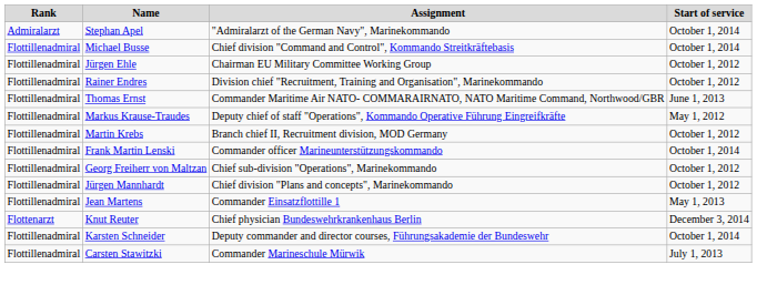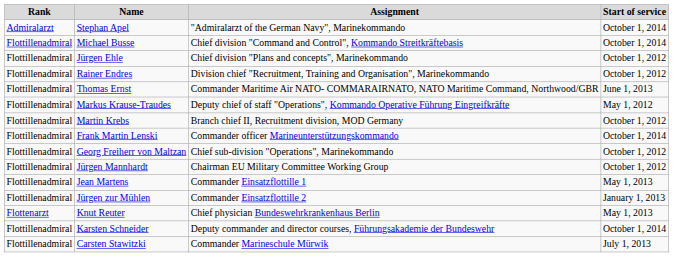 <table class="wikitable">
 <tr>
 <th style="background:#dadada">Rank</th>
 <th style="background:#dadada">Name</th>
 <th style="background:#dadada">Assignment</th>
 <th style="background:#dadada">Start of service</th>
 </tr>
 <tr>
 <td><a href='#'>Admiralarzt</a></td>
 <td><a href='#'>Stephan Apel</a></td>
 <td>"Admiralarzt of the German Navy", Marinekommando</td>
 <td>October 1, 2014</td>
 </tr>
 <tr>
 <td><a href='#'>Flottillenadmiral</a></td>
 <td><a href='#'>Michael Busse</a></td>
 <td>Chief division "Command and Control", <a href='#'>Kommando Streitkräftebasis</a></td>
 <td>October 1, 2014</td>
 </tr>
 <tr>
 <td>Flottillenadmiral</td>
 <td><a href='#'>Jürgen Ehle</a></td>
-<td align="left">Chairman EU Military Committee Working Group</td>
+<td>Chief division "Plans and concepts", Marinekommando</td>
 <td>October 1, 2012</td>
 </tr>
 <tr>
 <td>Flottillenadmiral</td>
 <td><a href='#'>Rainer Endres</a></td>
 <td>Division chief "Recruitment, Training and Organisation", Marinekommando</td>
 <td>October 1, 2012</td>
 </tr>
 <tr>
 <td>Flottillenadmiral</td>
 <td><a href='#'>Thomas Ernst</a></td>
 <td>Commander Maritime Air NATO- COMMARAIRNATO, NATO Maritime Command, Northwood/GBR</td>
 <td>June 1, 2013</td>
 </tr>
 <tr>
 <td>Flottillenadmiral</td>
 <td><a href='#'>Markus Krause-Traudes</a></td>
 <td>Deputy chief of staff "Operations", <a href='#'>Kommando Operative Führung Eingreifkräfte</a></td>
 <td>May 1, 2012</td>
 </tr>
 <tr>
 <td>Flottillenadmiral</td>
 <td><a href='#'>Martin Krebs</a></td>
 <td>Branch chief II, Recruitment division, MOD Germany</td>
 <td>October 1, 2012</td>
 </tr>
 <tr>
 <td>Flottillenadmiral</td>
 <td><a href='#'>Frank Martin Lenski</a></td>
 <td>Commander officer <a href='#'>Marineunterstützungskommando</a></td>
 <td>October 1, 2014</td>
 </tr>
 <tr>
 <td>Flottillenadmiral</td>
 <td><a href='#'>Georg Freiherr von Maltzan</a></td>
 <td>Chief sub-division "Operations", Marinekommando</td>
 <td>October 1, 2012</td>
 </tr>
 <tr>
 <td>Flottillenadmiral</td>
 <td><a href='#'>Jürgen Mannhardt</a></td>
-<td>Chief division "Plans and concepts", Marinekommando</td>
+<td align="left">Chairman EU Military Committee Working Group</td>
 <td>October 1, 2012</td>
 </tr>
 <tr>
 <td align="left">Flottillenadmiral</td>
 <td><a href='#'>Jean Martens</a></td>
 <td>Commander <a href='#'>Einsatzflottille 1</a></td>
 <td>May 1, 2013</td>
 </tr>
 <tr>
+<td>Flottillenadmiral</td>
+<td><a href='#'>Jürgen zur Mühlen</a></td>
+<td>Commander <a href='#'>Einsatzflottille 2</a></td>
+<td>January 1, 2013</td>
+</tr>
+<tr>
 <td><a href='#'>Flottenarzt</a></td>
 <td><a href='#'>Knut Reuter</a></td>
 <td>Chief physician <a href='#'>Bundeswehrkrankenhaus Berlin</a></td>
-<td align="left">December 3, 2014</td>
+<td>May 1, 2013</td>
 </tr>
 <tr>
 <td>Flottillenadmiral</td>
 <td><a href='#'>Karsten Schneider</a></td>
 <td>Deputy commander and director courses, <a href='#'>Führungsakademie der Bundeswehr</a></td>
 <td>October 1, 2014</td>
 </tr>
 <tr>
 <td>Flottillenadmiral</td>
 <td><a href='#'>Carsten Stawitzki</a></td>
 <td>Commander <a href='#'>Marineschule Mürwik</a></td>
 <td>July 1, 2013</td>
 </tr>
 </table>
